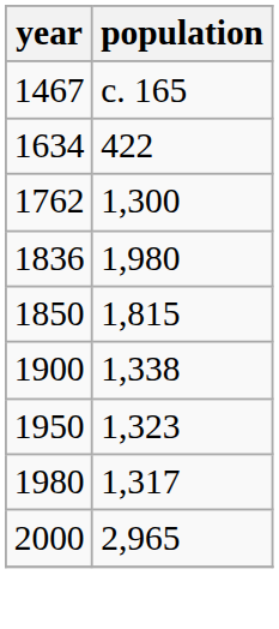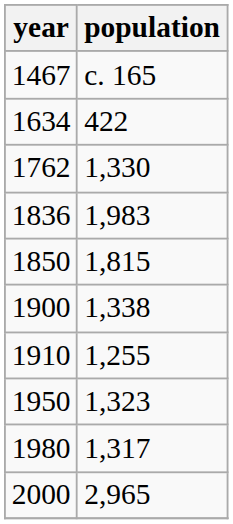 <table class="wikitable">
 <tr>
 <th>year</th>
 <th>population</th>
 </tr>
 <tr>
 <td>1467</td>
 <td>c. 165</td>
 </tr>
 <tr>
 <td>1634</td>
 <td>422</td>
 </tr>
 <tr>
 <td>1762</td>
-<td>1,300</td>
+<td>1,330</td>
 </tr>
 <tr>
 <td>1836</td>
-<td>1,980</td>
+<td>1,983</td>
 </tr>
 <tr>
 <td>1850</td>
 <td>1,815</td>
 </tr>
 <tr>
 <td>1900</td>
 <td>1,338</td>
+</tr>
+<tr>
+<td>1910</td>
+<td>1,255</td>
 </tr>
 <tr>
 <td>1950</td>
 <td>1,323</td>
 </tr>
 <tr>
 <td>1980</td>
 <td>1,317</td>
 </tr>
 <tr>
 <td>2000</td>
 <td>2,965</td>
 </tr>
 <tr>
 </tr>
 </table>
